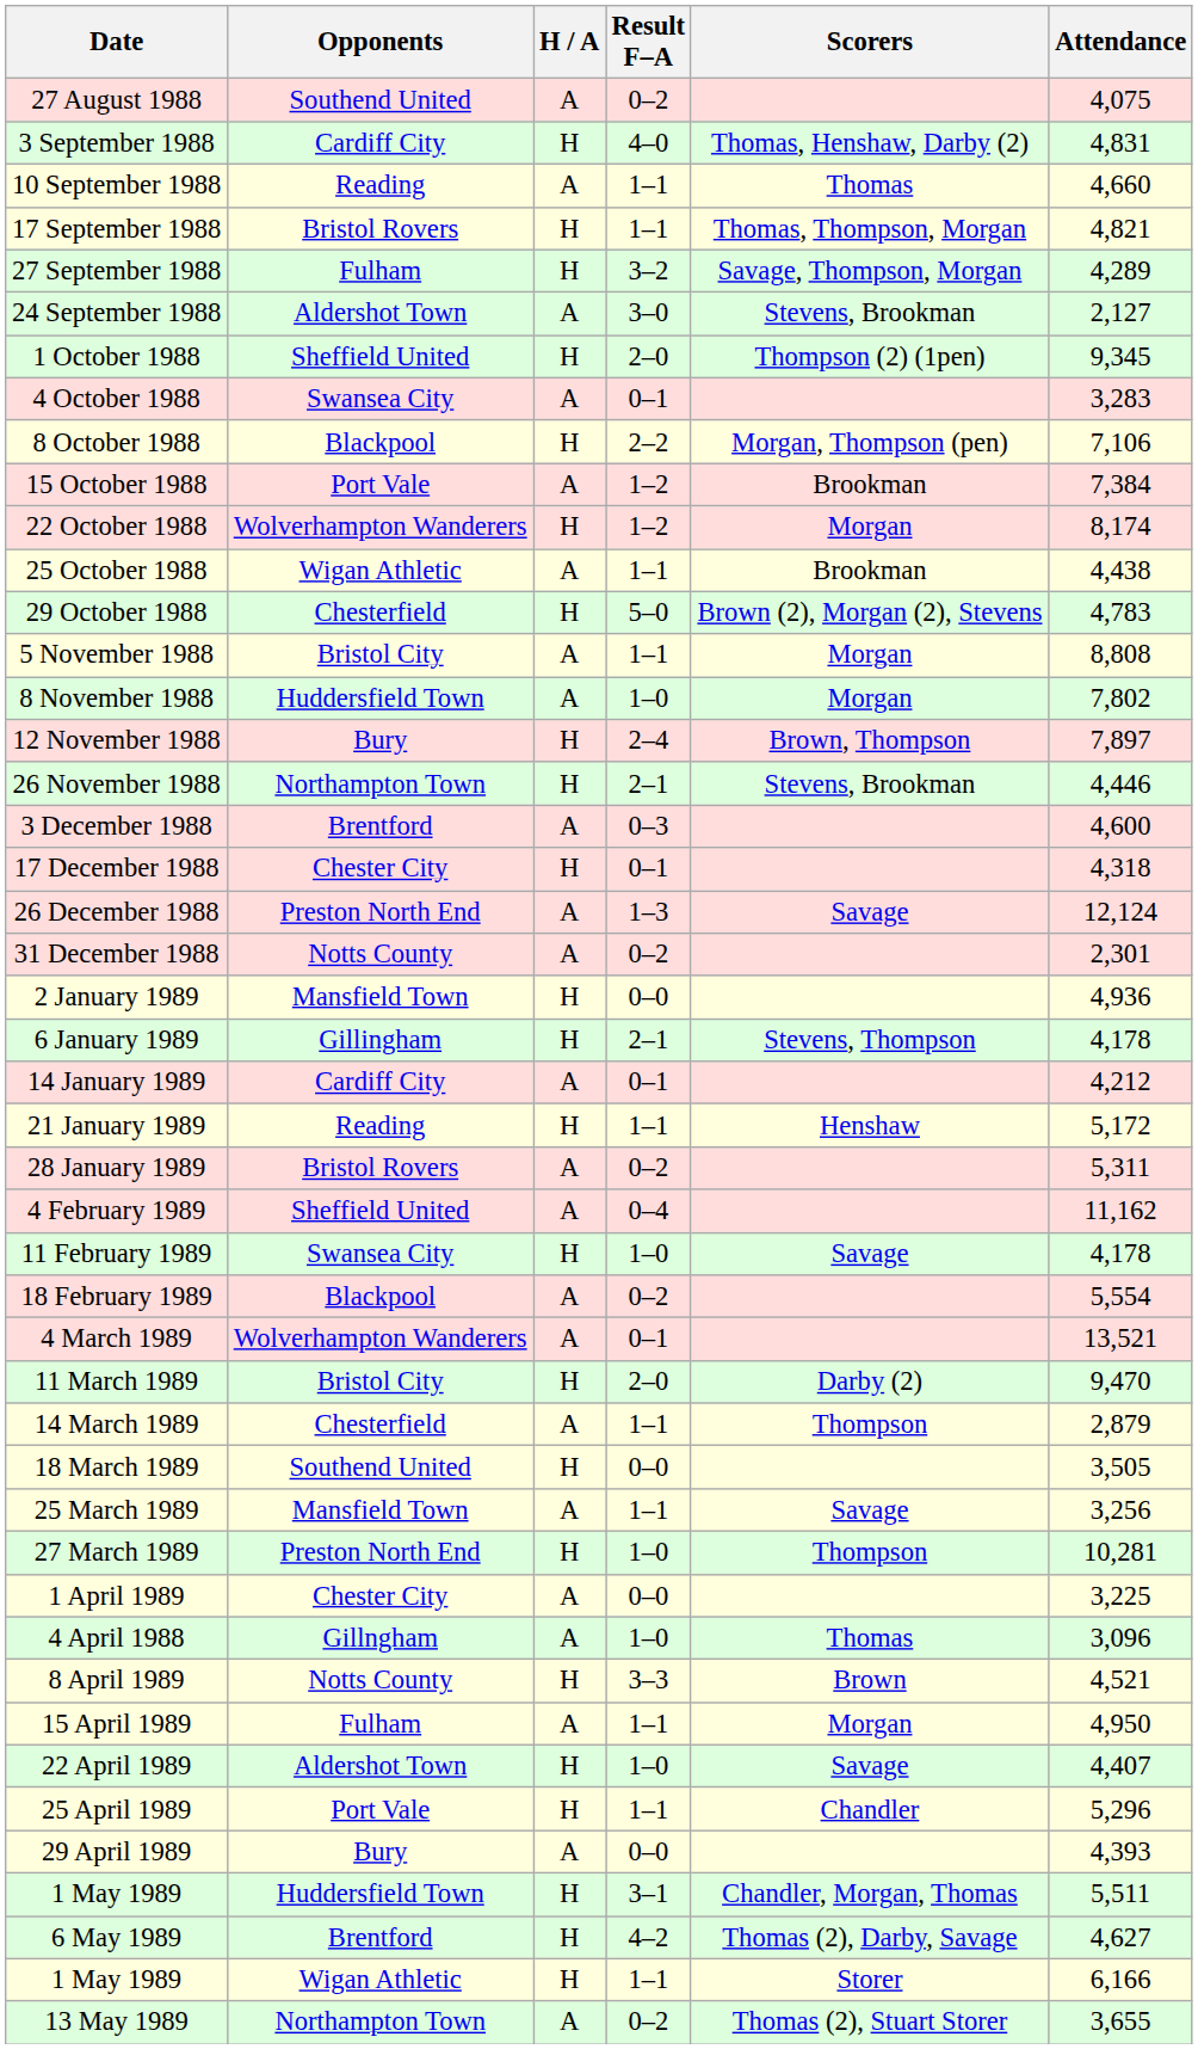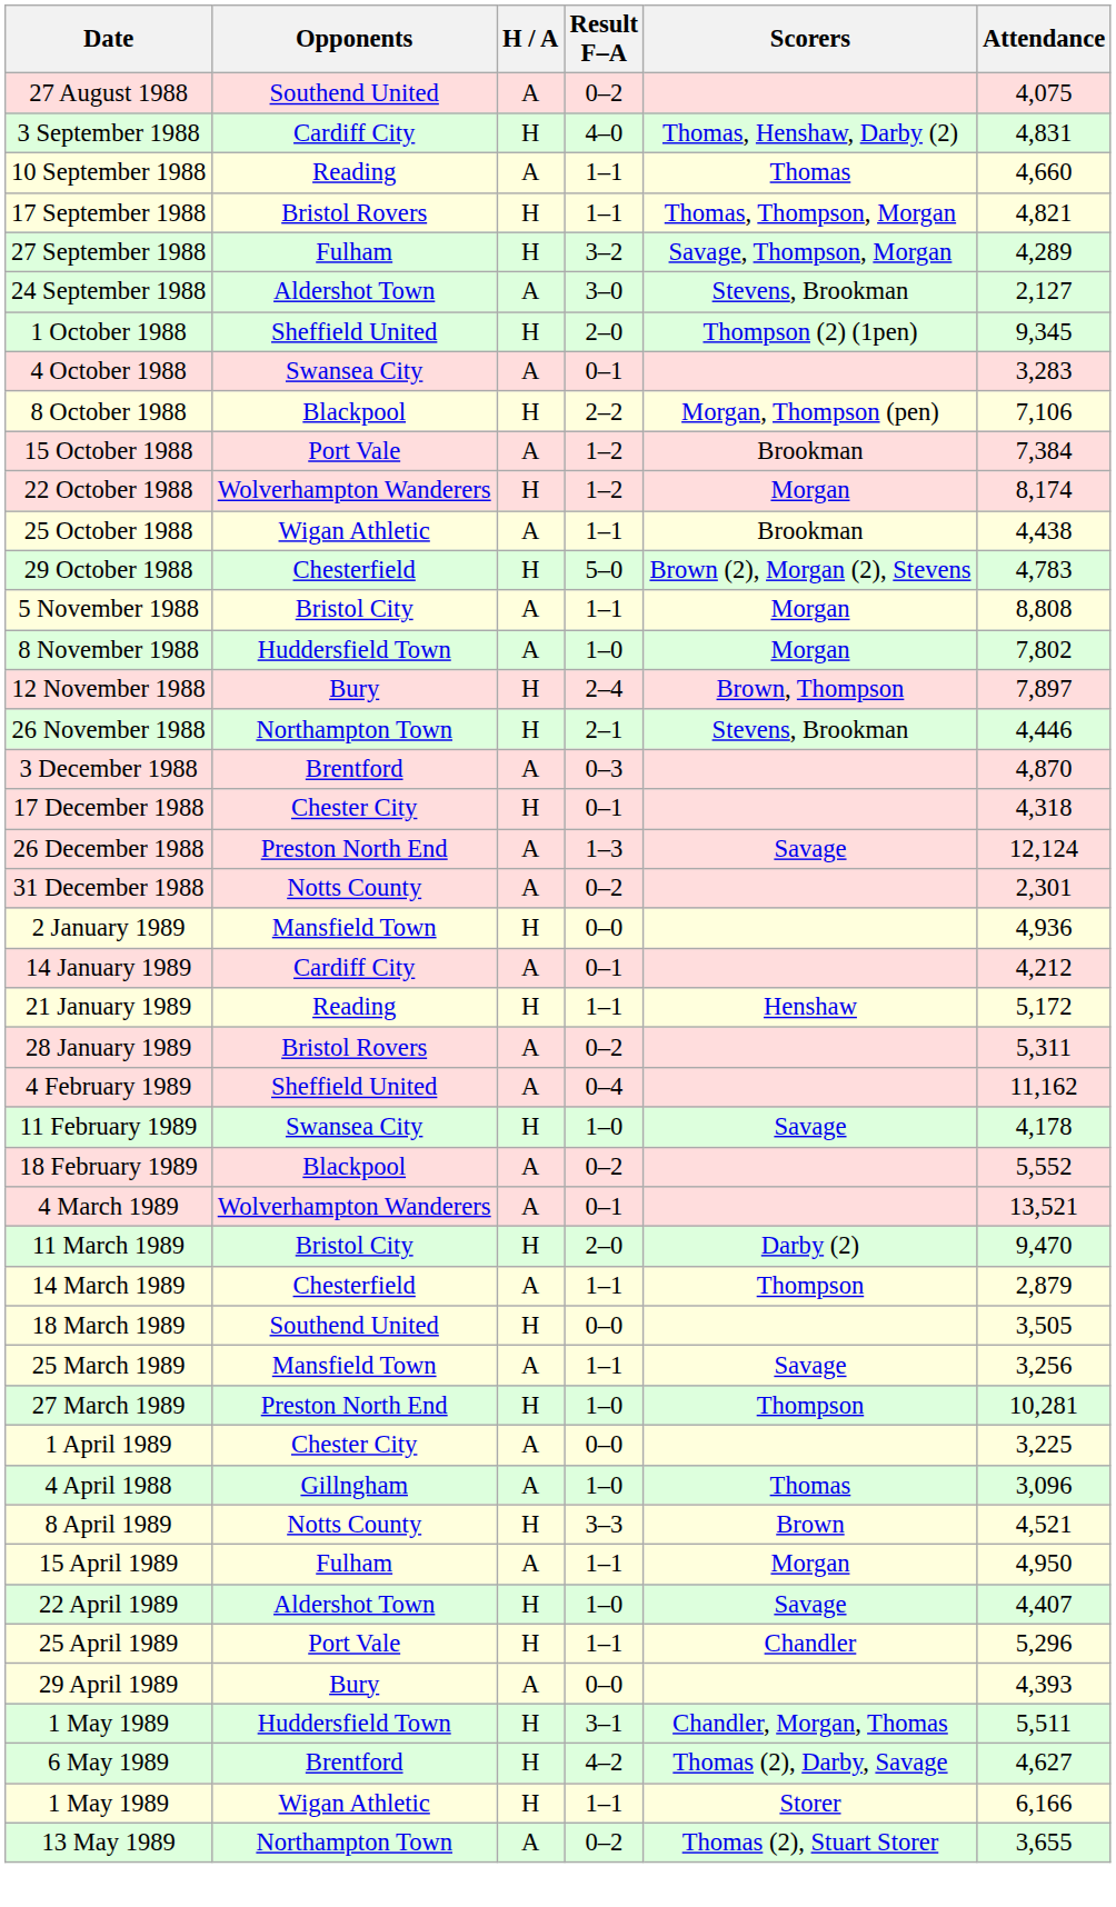 <table class="wikitable" style="text-align:center">
 <tr>
 <th>Date</th>
 <th>Opponents</th>
 <th>H / A</th>
 <th>Result<br>F–A</th>
 <th>Scorers</th>
 <th>Attendance</th>
 </tr>
 <tr bgcolor="#ffdddd">
 <td>27 August 1988</td>
 <td><a href='#'>Southend United</a></td>
 <td>A</td>
 <td>0–2</td>
 <td></td>
 <td>4,075</td>
 </tr>
 <tr bgcolor="#ddffdd">
 <td>3 September 1988</td>
 <td><a href='#'>Cardiff City</a></td>
 <td>H</td>
 <td>4–0</td>
 <td><a href='#'>Thomas</a>, <a href='#'>Henshaw</a>, <a href='#'>Darby</a> (2)</td>
 <td>4,831</td>
 </tr>
 <tr bgcolor="#ffffdd">
 <td>10 September 1988</td>
 <td><a href='#'>Reading</a></td>
 <td>A</td>
 <td>1–1</td>
 <td><a href='#'>Thomas</a></td>
 <td>4,660</td>
 </tr>
 <tr bgcolor="#ffffdd">
 <td>17 September 1988</td>
 <td><a href='#'>Bristol Rovers</a></td>
 <td>H</td>
 <td>1–1</td>
 <td><a href='#'>Thomas</a>, <a href='#'>Thompson</a>, <a href='#'>Morgan</a></td>
 <td>4,821</td>
 </tr>
 <tr bgcolor="#ddffdd">
 <td>27 September 1988</td>
 <td><a href='#'>Fulham</a></td>
 <td>H</td>
 <td>3–2</td>
 <td><a href='#'>Savage</a>, <a href='#'>Thompson</a>, <a href='#'>Morgan</a></td>
 <td>4,289</td>
 </tr>
 <tr bgcolor="#ddffdd">
 <td>24 September 1988</td>
 <td><a href='#'>Aldershot Town</a></td>
 <td>A</td>
 <td>3–0</td>
 <td><a href='#'>Stevens</a>, Brookman</td>
 <td>2,127</td>
 </tr>
 <tr bgcolor="#ddffdd">
 <td>1 October 1988</td>
 <td><a href='#'>Sheffield United</a></td>
 <td>H</td>
 <td>2–0</td>
 <td><a href='#'>Thompson</a> (2) (1pen)</td>
 <td>9,345</td>
 </tr>
 <tr bgcolor="#ffdddd">
 <td>4 October 1988</td>
 <td><a href='#'>Swansea City</a></td>
 <td>A</td>
 <td>0–1</td>
 <td></td>
 <td>3,283</td>
 </tr>
 <tr bgcolor="#ffffdd">
 <td>8 October 1988</td>
 <td><a href='#'>Blackpool</a></td>
 <td>H</td>
 <td>2–2</td>
 <td><a href='#'>Morgan</a>, <a href='#'>Thompson</a> (pen)</td>
 <td>7,106</td>
 </tr>
 <tr bgcolor="#ffdddd">
 <td>15 October 1988</td>
 <td><a href='#'>Port Vale</a></td>
 <td>A</td>
 <td>1–2</td>
 <td>Brookman</td>
 <td>7,384</td>
 </tr>
 <tr bgcolor="#ffdddd">
 <td>22 October 1988</td>
 <td><a href='#'>Wolverhampton Wanderers</a></td>
 <td>H</td>
 <td>1–2</td>
 <td><a href='#'>Morgan</a></td>
 <td>8,174</td>
 </tr>
 <tr bgcolor="#ffffdd">
 <td>25 October 1988</td>
 <td><a href='#'>Wigan Athletic</a></td>
 <td>A</td>
 <td>1–1</td>
 <td>Brookman</td>
 <td>4,438</td>
 </tr>
 <tr bgcolor="#ddffdd">
 <td>29 October 1988</td>
 <td><a href='#'>Chesterfield</a></td>
 <td>H</td>
 <td>5–0</td>
 <td><a href='#'>Brown</a> (2), <a href='#'>Morgan</a> (2), <a href='#'>Stevens</a></td>
 <td>4,783</td>
 </tr>
 <tr bgcolor="#ffffdd">
 <td>5 November 1988</td>
 <td><a href='#'>Bristol City</a></td>
 <td>A</td>
 <td>1–1</td>
 <td><a href='#'>Morgan</a></td>
 <td>8,808</td>
 </tr>
 <tr bgcolor="#ddffdd">
 <td>8 November 1988</td>
 <td><a href='#'>Huddersfield Town</a></td>
 <td>A</td>
 <td>1–0</td>
 <td><a href='#'>Morgan</a></td>
 <td>7,802</td>
 </tr>
 <tr bgcolor="#ffdddd">
 <td>12 November 1988</td>
 <td><a href='#'>Bury</a></td>
 <td>H</td>
 <td>2–4</td>
 <td><a href='#'>Brown</a>, <a href='#'>Thompson</a></td>
 <td>7,897</td>
 </tr>
 <tr bgcolor="#ddffdd">
 <td>26 November 1988</td>
 <td><a href='#'>Northampton Town</a></td>
 <td>H</td>
 <td>2–1</td>
 <td><a href='#'>Stevens</a>, Brookman</td>
 <td>4,446</td>
 </tr>
 <tr bgcolor="#ffdddd">
 <td>3 December 1988</td>
 <td><a href='#'>Brentford</a></td>
 <td>A</td>
 <td>0–3</td>
 <td></td>
-<td>4,600</td>
+<td>4,870</td>
 </tr>
 <tr bgcolor="#ffdddd">
 <td>17 December 1988</td>
 <td><a href='#'>Chester City</a></td>
 <td>H</td>
 <td>0–1</td>
 <td></td>
 <td>4,318</td>
 </tr>
 <tr bgcolor="#ffdddd">
 <td>26 December 1988</td>
 <td><a href='#'>Preston North End</a></td>
 <td>A</td>
 <td>1–3</td>
 <td><a href='#'>Savage</a></td>
 <td>12,124</td>
 </tr>
 <tr bgcolor="#ffdddd">
 <td>31 December 1988</td>
 <td><a href='#'>Notts County</a></td>
 <td>A</td>
 <td>0–2</td>
 <td></td>
 <td>2,301</td>
 </tr>
 <tr bgcolor="#ffffdd">
 <td>2 January 1989</td>
 <td><a href='#'>Mansfield Town</a></td>
 <td>H</td>
 <td>0–0</td>
 <td></td>
 <td>4,936</td>
-</tr>
-<tr bgcolor="#ddffdd">
-<td>6 January 1989</td>
-<td><a href='#'>Gillingham</a></td>
-<td>H</td>
-<td>2–1</td>
-<td><a href='#'>Stevens</a>, <a href='#'>Thompson</a></td>
-<td>4,178</td>
 </tr>
 <tr bgcolor="#ffdddd">
 <td>14 January 1989</td>
 <td><a href='#'>Cardiff City</a></td>
 <td>A</td>
 <td>0–1</td>
 <td></td>
 <td>4,212</td>
 </tr>
 <tr bgcolor="#ffffdd">
 <td>21 January 1989</td>
 <td><a href='#'>Reading</a></td>
 <td>H</td>
 <td>1–1</td>
 <td><a href='#'>Henshaw</a></td>
 <td>5,172</td>
 </tr>
 <tr bgcolor="#ffdddd">
 <td>28 January 1989</td>
 <td><a href='#'>Bristol Rovers</a></td>
 <td>A</td>
 <td>0–2</td>
 <td></td>
 <td>5,311</td>
 </tr>
 <tr bgcolor="#ffdddd">
 <td>4 February 1989</td>
 <td><a href='#'>Sheffield United</a></td>
 <td>A</td>
 <td>0–4</td>
 <td></td>
 <td>11,162</td>
 </tr>
 <tr bgcolor="#ddffdd">
 <td>11 February 1989</td>
 <td><a href='#'>Swansea City</a></td>
 <td>H</td>
 <td>1–0</td>
 <td><a href='#'>Savage</a></td>
 <td>4,178</td>
 </tr>
 <tr bgcolor="#ffdddd">
 <td>18 February 1989</td>
 <td><a href='#'>Blackpool</a></td>
 <td>A</td>
 <td>0–2</td>
 <td></td>
-<td>5,554</td>
+<td>5,552</td>
 </tr>
 <tr bgcolor="#ffdddd">
 <td>4 March 1989</td>
 <td><a href='#'>Wolverhampton Wanderers</a></td>
 <td>A</td>
 <td>0–1</td>
 <td></td>
 <td>13,521</td>
 </tr>
 <tr bgcolor="#ddffdd">
 <td>11 March 1989</td>
 <td><a href='#'>Bristol City</a></td>
 <td>H</td>
 <td>2–0</td>
 <td><a href='#'>Darby</a> (2)</td>
 <td>9,470</td>
 </tr>
 <tr bgcolor="#ffffdd">
 <td>14 March 1989</td>
 <td><a href='#'>Chesterfield</a></td>
 <td>A</td>
 <td>1–1</td>
 <td><a href='#'>Thompson</a></td>
 <td>2,879</td>
 </tr>
 <tr bgcolor="#ffffdd">
 <td>18 March 1989</td>
 <td><a href='#'>Southend United</a></td>
 <td>H</td>
 <td>0–0</td>
 <td></td>
 <td>3,505</td>
 </tr>
 <tr bgcolor="#ffffdd">
 <td>25 March 1989</td>
 <td><a href='#'>Mansfield Town</a></td>
 <td>A</td>
 <td>1–1</td>
 <td><a href='#'>Savage</a></td>
 <td>3,256</td>
 </tr>
 <tr bgcolor="#ddffdd">
 <td>27 March 1989</td>
 <td><a href='#'>Preston North End</a></td>
 <td>H</td>
 <td>1–0</td>
 <td><a href='#'>Thompson</a></td>
 <td>10,281</td>
 </tr>
 <tr bgcolor="#ffffdd">
 <td>1 April 1989</td>
 <td><a href='#'>Chester City</a></td>
 <td>A</td>
 <td>0–0</td>
 <td></td>
 <td>3,225</td>
 </tr>
 <tr bgcolor="#ddffdd">
 <td>4 April 1988</td>
 <td><a href='#'>Gillngham</a></td>
 <td>A</td>
 <td>1–0</td>
 <td><a href='#'>Thomas</a></td>
 <td>3,096</td>
 </tr>
 <tr bgcolor="#ffffdd">
 <td>8 April 1989</td>
 <td><a href='#'>Notts County</a></td>
 <td>H</td>
 <td>3–3</td>
 <td><a href='#'>Brown</a></td>
 <td>4,521</td>
 </tr>
 <tr bgcolor="#ffffdd">
 <td>15 April 1989</td>
 <td><a href='#'>Fulham</a></td>
 <td>A</td>
 <td>1–1</td>
 <td><a href='#'>Morgan</a></td>
 <td>4,950</td>
 </tr>
 <tr bgcolor="#ddffdd">
 <td>22 April 1989</td>
 <td><a href='#'>Aldershot Town</a></td>
 <td>H</td>
 <td>1–0</td>
 <td><a href='#'>Savage</a></td>
 <td>4,407</td>
 </tr>
 <tr bgcolor="#ffffdd">
 <td>25 April 1989</td>
 <td><a href='#'>Port Vale</a></td>
 <td>H</td>
 <td>1–1</td>
 <td><a href='#'>Chandler</a></td>
 <td>5,296</td>
 </tr>
 <tr bgcolor="#ffffdd">
 <td>29 April 1989</td>
 <td><a href='#'>Bury</a></td>
 <td>A</td>
 <td>0–0</td>
 <td></td>
 <td>4,393</td>
 </tr>
 <tr bgcolor="#ddffdd">
 <td>1 May 1989</td>
 <td><a href='#'>Huddersfield Town</a></td>
 <td>H</td>
 <td>3–1</td>
 <td><a href='#'>Chandler</a>, <a href='#'>Morgan</a>, <a href='#'>Thomas</a></td>
 <td>5,511</td>
 </tr>
 <tr bgcolor="#ddffdd">
 <td>6 May 1989</td>
 <td><a href='#'>Brentford</a></td>
 <td>H</td>
 <td>4–2</td>
 <td><a href='#'>Thomas</a> (2), <a href='#'>Darby</a>, <a href='#'>Savage</a></td>
 <td>4,627</td>
 </tr>
 <tr bgcolor="#ffffdd">
 <td>1 May 1989</td>
 <td><a href='#'>Wigan Athletic</a></td>
 <td>H</td>
 <td>1–1</td>
 <td><a href='#'>Storer</a></td>
 <td>6,166</td>
 </tr>
 <tr bgcolor="#ddffdd">
 <td>13 May 1989</td>
 <td><a href='#'>Northampton Town</a></td>
 <td>A</td>
 <td>0–2</td>
 <td><a href='#'>Thomas</a> (2), <a href='#'>Stuart Storer</a></td>
 <td>3,655</td>
 </tr>
 </table>
